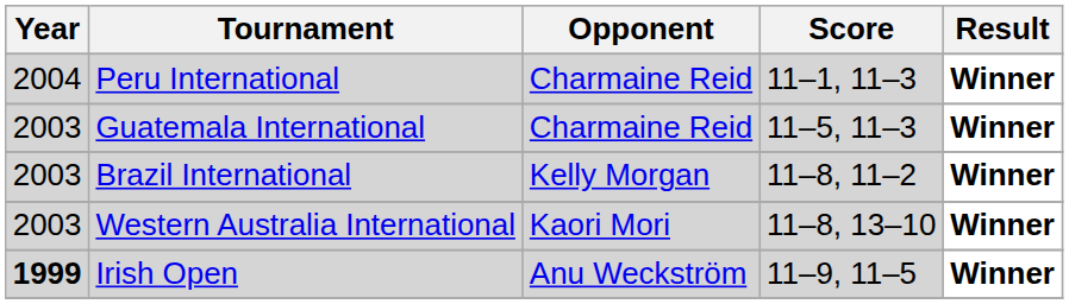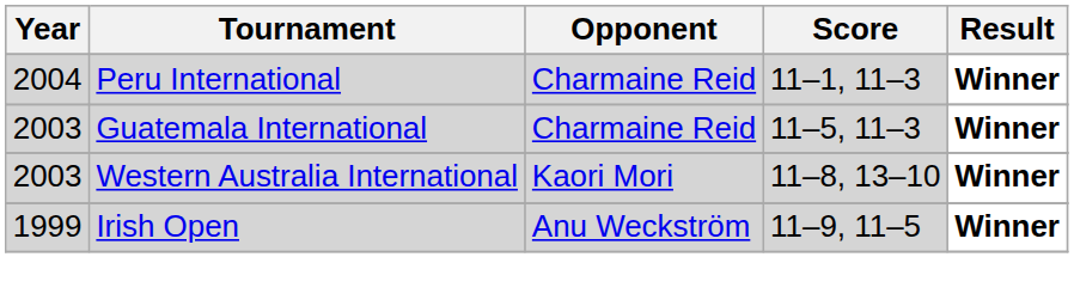 <table class="wikitable">
 <tr>
 <th>Year</th>
 <th>Tournament</th>
 <th>Opponent</th>
 <th>Score</th>
 <th>Result</th>
 </tr>
 <tr>
 </tr>
 <tr style="background:#D5D5D5">
 <td align="center">2004</td>
 <td align="left"><a href='#'>Peru International</a></td>
 <td align="left"> <a href='#'>Charmaine Reid</a></td>
 <td align="left">11–1, 11–3</td>
 <td style="text-align:left; background:white"> <strong>Winner</strong></td>
 </tr>
 <tr>
 </tr>
 <tr style="background:#D5D5D5">
 <td align="center">2003</td>
 <td align="left"><a href='#'>Guatemala International</a></td>
 <td align="left"> <a href='#'>Charmaine Reid</a></td>
 <td align="left">11–5, 11–3</td>
 <td style="text-align:left; background:white"> <strong>Winner</strong></td>
 </tr>
 <tr>
 </tr>
-<tr style="background:#D5D5D5">
-<td align="center">2003</td>
-<td align="left"><a href='#'>Brazil International</a></td>
-<td align="left"> <a href='#'>Kelly Morgan</a></td>
-<td align="left">11–8, 11–2</td>
-<td style="text-align:left; background:white"> <strong>Winner</strong></td>
-</tr>
 <tr>
 </tr>
 <tr style="background:#D5D5D5">
 <td align="center">2003</td>
 <td align="left"><a href='#'>Western Australia International</a></td>
 <td align="left"> <a href='#'>Kaori Mori</a></td>
 <td align="left">11–8, 13–10</td>
 <td style="text-align:left; background:white"> <strong>Winner</strong></td>
 </tr>
 <tr>
 </tr>
 <tr style="background:#D5D5D5">
-<td align="center"><strong>1999</strong></td>
+<td align="center">1999</td>
 <td align="left"><a href='#'>Irish Open</a></td>
 <td align="left"> <a href='#'>Anu Weckström</a></td>
 <td align="left">11–9, 11–5</td>
 <td style="text-align:left; background:white"> <strong>Winner</strong></td>
 </tr>
 <tr>
 </tr>
 </table>
